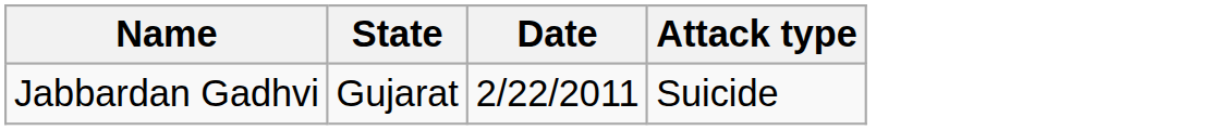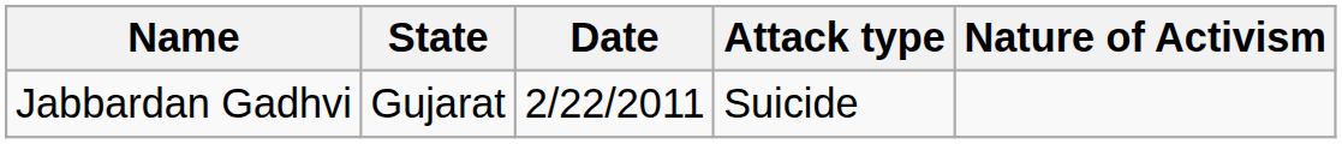 <table class="wikitable sortable">
 <tr>
 <th>Name</th>
 <th>State</th>
 <th>Date</th>
 <th>Attack type</th>
+<th class="unsortable">Nature of Activism</th>
 </tr>
 <tr>
 <td>Jabbardan Gadhvi</td>
 <td>Gujarat</td>
 <td>2/22/2011</td>
 <td>Suicide</td>
+<td></td>
 </tr>
 </table>
